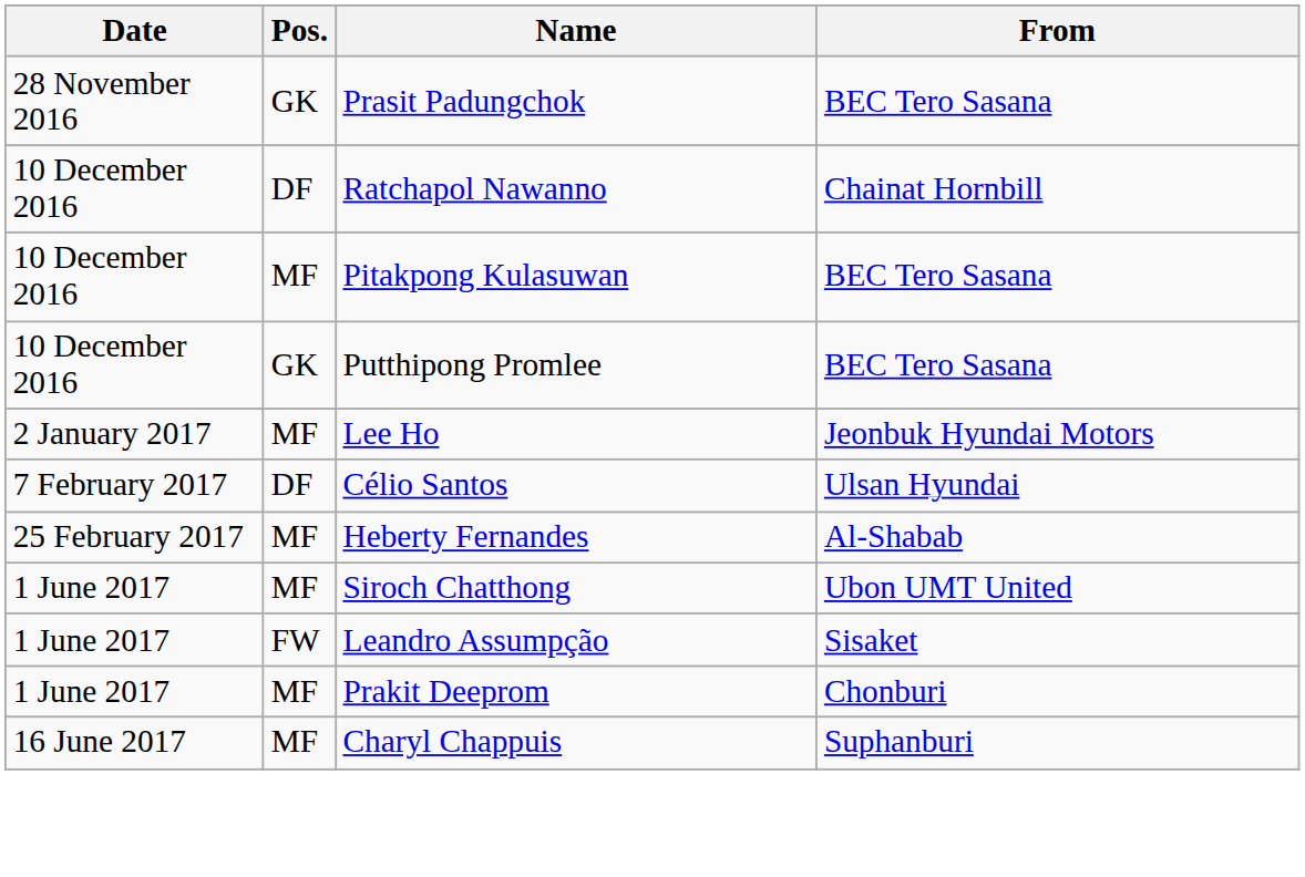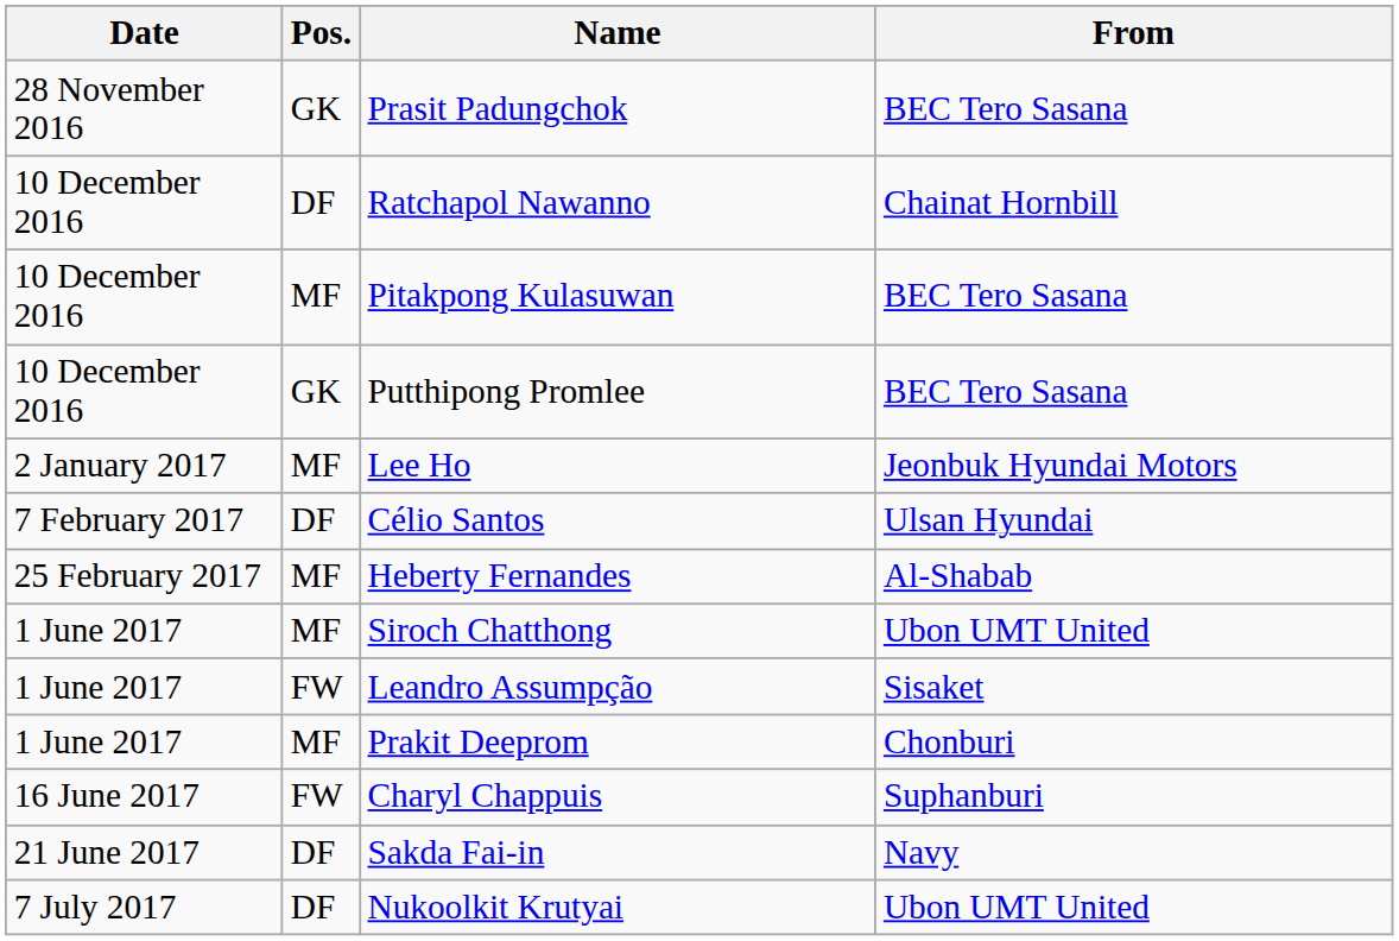 <table class="wikitable">
 <tr>
 <th width="120">Date</th>
 <th>Pos.</th>
 <th width="230">Name</th>
 <th width="230">From</th>
 </tr>
 <tr>
 <td>28 November 2016</td>
 <td>GK</td>
 <td> <a href='#'>Prasit Padungchok</a></td>
 <td> <a href='#'>BEC Tero Sasana</a></td>
 </tr>
 <tr>
 <td>10 December 2016</td>
 <td>DF</td>
 <td> <a href='#'>Ratchapol Nawanno</a></td>
 <td> <a href='#'>Chainat Hornbill</a></td>
 </tr>
 <tr>
 <td>10 December 2016</td>
 <td>MF</td>
 <td> <a href='#'>Pitakpong Kulasuwan</a></td>
 <td> <a href='#'>BEC Tero Sasana</a></td>
 </tr>
 <tr>
 <td>10 December 2016</td>
 <td>GK</td>
 <td> Putthipong Promlee</td>
 <td> <a href='#'>BEC Tero Sasana</a></td>
 </tr>
 <tr>
 <td>2 January 2017</td>
 <td>MF</td>
 <td> <a href='#'>Lee Ho</a></td>
 <td> <a href='#'>Jeonbuk Hyundai Motors</a></td>
 </tr>
 <tr>
 <td>7 February 2017</td>
 <td>DF</td>
 <td> <a href='#'>Célio Santos</a></td>
 <td> <a href='#'>Ulsan Hyundai</a></td>
 </tr>
 <tr>
 <td>25 February 2017</td>
 <td>MF</td>
 <td> <a href='#'>Heberty Fernandes</a></td>
 <td> <a href='#'>Al-Shabab</a></td>
 </tr>
 <tr>
 <td>1 June 2017</td>
 <td>MF</td>
 <td> <a href='#'>Siroch Chatthong</a></td>
 <td> <a href='#'>Ubon UMT United</a></td>
 </tr>
 <tr>
 <td>1 June 2017</td>
 <td>FW</td>
 <td> <a href='#'>Leandro Assumpção</a></td>
 <td> <a href='#'>Sisaket</a></td>
 </tr>
 <tr>
 <td>1 June 2017</td>
 <td>MF</td>
 <td> <a href='#'>Prakit Deeprom</a></td>
 <td> <a href='#'>Chonburi</a></td>
 </tr>
 <tr>
 <td>16 June 2017</td>
-<td>MF</td>
+<td>FW</td>
 <td> <a href='#'>Charyl Chappuis</a></td>
 <td> <a href='#'>Suphanburi</a></td>
 </tr>
+<tr>
+<td>21 June 2017</td>
+<td>DF</td>
+<td> <a href='#'>Sakda Fai-in</a></td>
+<td> <a href='#'>Navy</a></td>
+</tr>
+<tr>
+<td>7 July 2017</td>
+<td>DF</td>
+<td> <a href='#'>Nukoolkit Krutyai</a></td>
+<td> <a href='#'>Ubon UMT United</a></td>
+</tr>
 </table>
